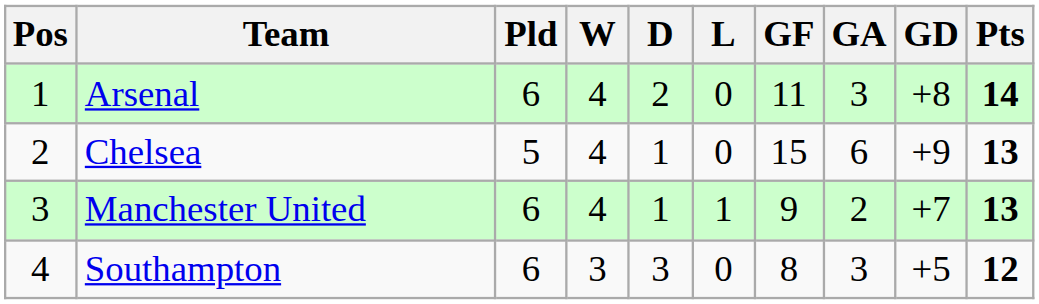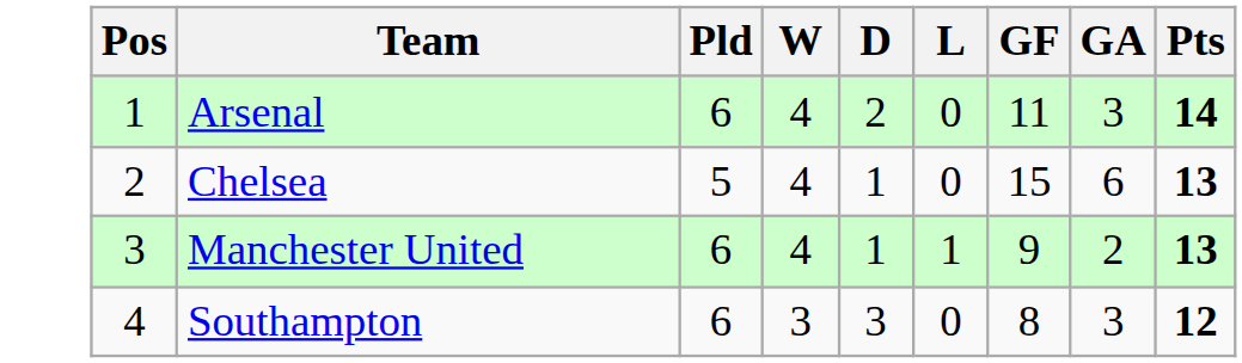 <table class="wikitable" align=right style="text-align:center">
 <tr>
 <th style="width:20px" abbr="Position">Pos</th>
 <th style="width:175px">Team</th>
 <th style="width:20px" abbr="Played">Pld</th>
 <th style="width:20px" abbr="Won">W</th>
 <th style="width:20px" abbr="Drawn">D</th>
 <th style="width:20px" abbr="Lost">L</th>
 <th style="width:20px" abbr="Goals for">GF</th>
 <th style="width:20px" abbr="Goals against">GA</th>
-<th style="width:20px" abbr="Goal difference">GD</th>
 <th style="width:20px" abbr="Points">Pts</th>
 </tr>
 <tr style="background:#ccffcc">
 <td>1</td>
 <td align=left><a href='#'>Arsenal</a></td>
 <td>6</td>
 <td>4</td>
 <td>2</td>
 <td>0</td>
 <td>11</td>
 <td>3</td>
-<td>+8</td>
 <td><strong>14</strong></td>
 </tr>
 <tr>
 <td>2</td>
 <td align="left"><a href='#'>Chelsea</a></td>
 <td>5</td>
 <td>4</td>
 <td>1</td>
 <td>0</td>
 <td>15</td>
 <td>6</td>
-<td>+9</td>
 <td><strong>13</strong></td>
 </tr>
 <tr style="background:#ccffcc">
 <td>3</td>
 <td align="left"><a href='#'>Manchester United</a></td>
 <td>6</td>
 <td>4</td>
 <td>1</td>
 <td>1</td>
 <td>9</td>
 <td>2</td>
-<td>+7</td>
 <td><strong>13</strong></td>
 </tr>
 <tr>
 <td>4</td>
 <td align="left"><a href='#'>Southampton</a></td>
 <td>6</td>
 <td>3</td>
 <td>3</td>
 <td>0</td>
 <td>8</td>
 <td>3</td>
-<td>+5</td>
 <td><strong>12</strong></td>
 </tr>
 </table>
